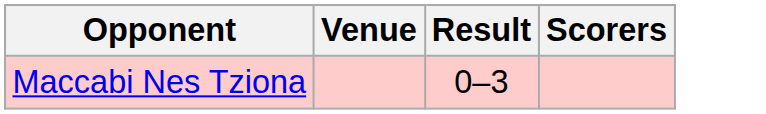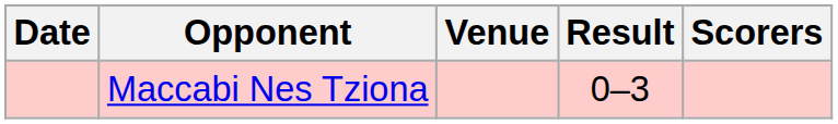 <table class="wikitable">
 <tr>
+<th>Date</th>
 <th>Opponent</th>
 <th>Venue</th>
 <th>Result</th>
 <th>Scorers</th>
 </tr>
 <tr bgcolor=ffcccc>
+<td align=center></td>
 <td><a href='#'>Maccabi Nes Tziona</a></td>
 <td></td>
 <td align=center>0–3</td>
 <td></td>
 </tr>
 </table>
